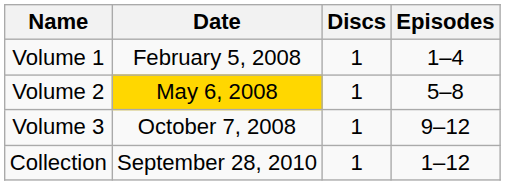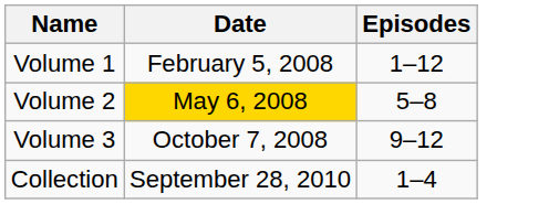 <table class="wikitable" style="text-align:center;">
 <tr>
 <th>Name</th>
 <th>Date</th>
-<th>Discs</th>
 <th>Episodes</th>
 </tr>
 <tr>
 <td>Volume 1</td>
 <td>February 5, 2008</td>
-<td>1</td>
-<td>1–4</td>
+<td>1–12</td>
 </tr>
 <tr>
 <td>Volume 2</td>
 <td style="background: gold;">May 6, 2008</td>
-<td>1</td>
 <td>5–8</td>
 </tr>
 <tr>
 <td>Volume 3</td>
 <td>October 7, 2008</td>
-<td>1</td>
 <td>9–12</td>
 </tr>
 <tr>
 <td>Collection</td>
 <td>September 28, 2010</td>
-<td>1</td>
-<td>1–12</td>
+<td>1–4</td>
 </tr>
 </table>
